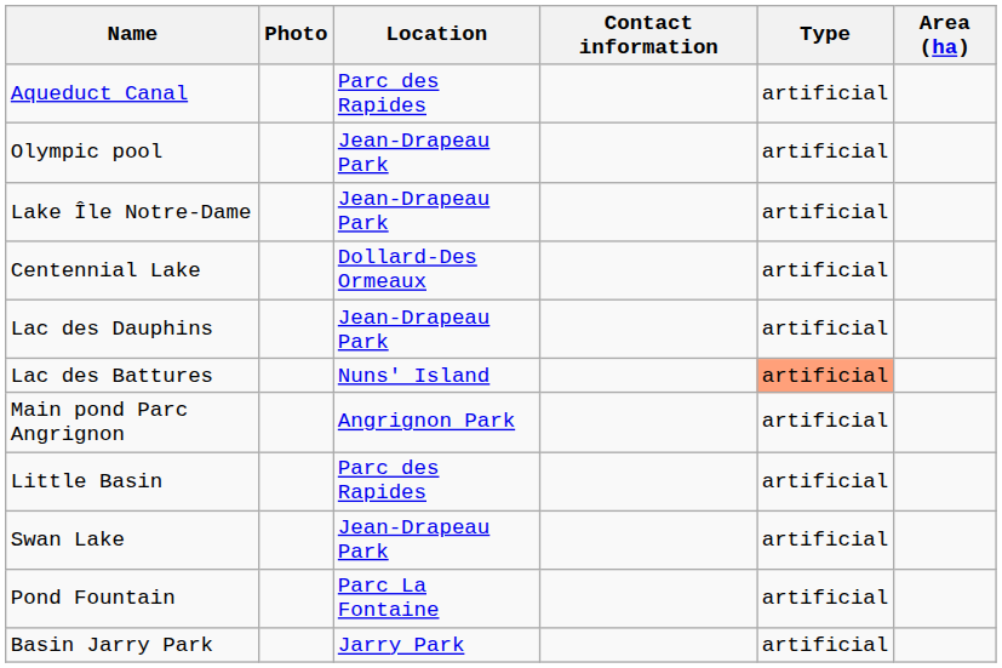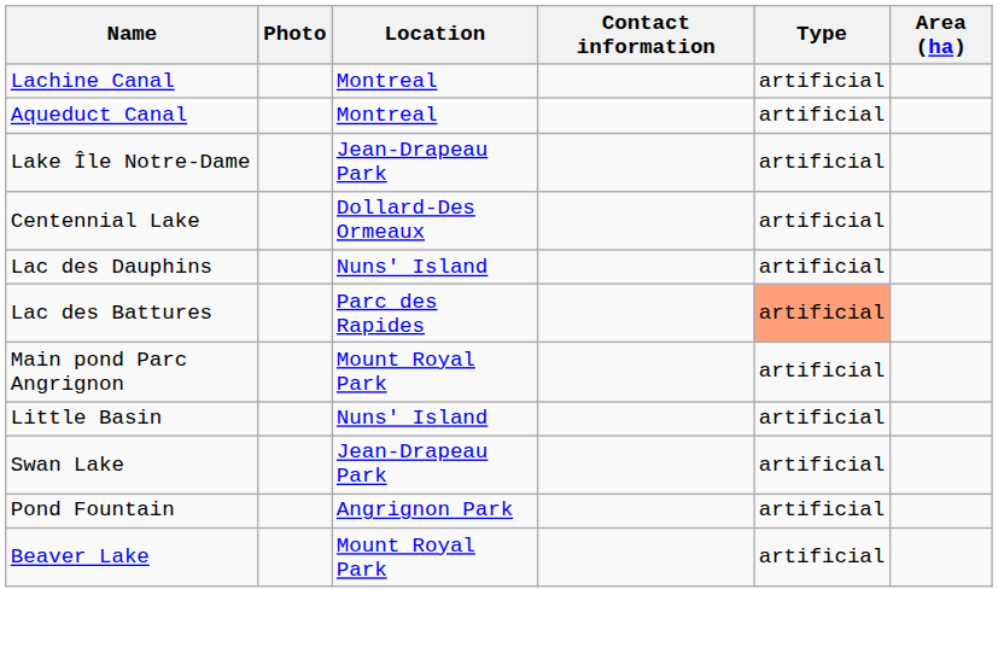 <table Class = "wikitable">
 <tr>
 <th>Name</th>
 <th>Photo</th>
 <th>Location</th>
 <th>Contact information</th>
 <th>Type</th>
 <th>Area (<a href='#'>ha</a>)</th>
 </tr>
 <tr>
-<td><a href='#'>Aqueduct Canal</a></td>
+<td><a href='#'>Lachine Canal</a></td>
 <td></td>
-<td><a href='#'>Parc des Rapides</a></td>
+<td><a href='#'>Montreal</a></td>
 <td></td>
 <td>artificial</td>
 <td></td>
 </tr>
 <tr>
-<td>Olympic pool</td>
+<td><a href='#'>Aqueduct Canal</a></td>
 <td></td>
-<td><a href='#'>Jean-Drapeau Park</a></td>
+<td><a href='#'>Montreal</a></td>
 <td></td>
 <td>artificial</td>
 <td></td>
 </tr>
 <tr>
 <td>Lake Île Notre-Dame</td>
 <td></td>
 <td><a href='#'>Jean-Drapeau Park</a></td>
 <td></td>
 <td>artificial</td>
 <td></td>
 </tr>
 <tr>
 <td>Centennial Lake</td>
 <td></td>
 <td><a href='#'>Dollard-Des Ormeaux</a></td>
 <td></td>
 <td>artificial</td>
 <td></td>
 </tr>
 <tr>
 <td>Lac des Dauphins</td>
 <td></td>
-<td><a href='#'>Jean-Drapeau Park</a></td>
+<td><a href='#'>Nuns' Island</a></td>
 <td></td>
 <td>artificial</td>
 <td></td>
 </tr>
 <tr>
 <td>Lac des Battures</td>
 <td></td>
-<td><a href='#'>Nuns' Island</a></td>
+<td><a href='#'>Parc des Rapides</a></td>
 <td></td>
 <td style="background: lightsalmon;">artificial</td>
 <td></td>
 </tr>
 <tr>
 <td>Main pond Parc Angrignon</td>
 <td></td>
-<td><a href='#'>Angrignon Park</a></td>
+<td><a href='#'>Mount Royal Park</a></td>
 <td></td>
 <td>artificial</td>
 <td></td>
 </tr>
 <tr>
 <td>Little Basin</td>
 <td></td>
-<td><a href='#'>Parc des Rapides</a></td>
+<td><a href='#'>Nuns' Island</a></td>
 <td></td>
 <td>artificial</td>
 <td></td>
 </tr>
 <tr>
 <td>Swan Lake</td>
 <td></td>
 <td><a href='#'>Jean-Drapeau Park</a></td>
 <td></td>
 <td>artificial</td>
 <td></td>
 </tr>
 <tr>
 <td>Pond Fountain</td>
 <td></td>
-<td><a href='#'>Parc La Fontaine</a></td>
+<td><a href='#'>Angrignon Park</a></td>
 <td></td>
 <td>artificial</td>
 <td></td>
 </tr>
 <tr>
-<td>Basin Jarry Park</td>
+<td><a href='#'>Beaver Lake</a></td>
 <td></td>
-<td><a href='#'>Jarry Park</a></td>
+<td><a href='#'>Mount Royal Park</a></td>
 <td></td>
 <td>artificial</td>
 <td></td>
 </tr>
 </table>
